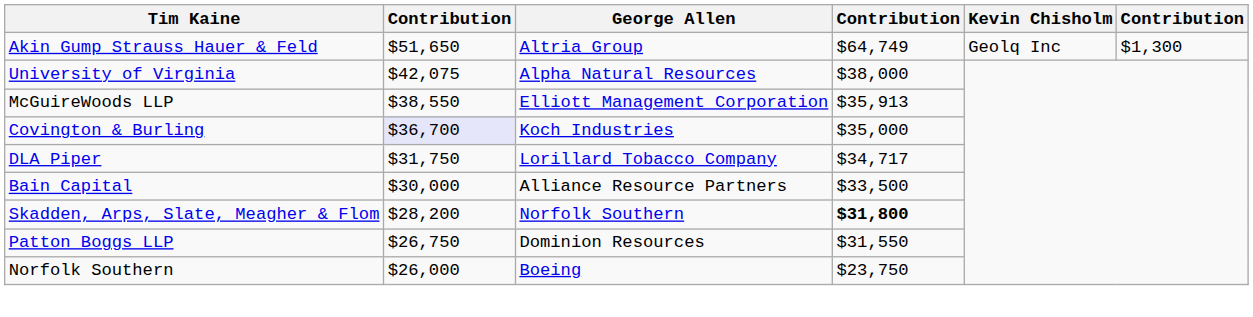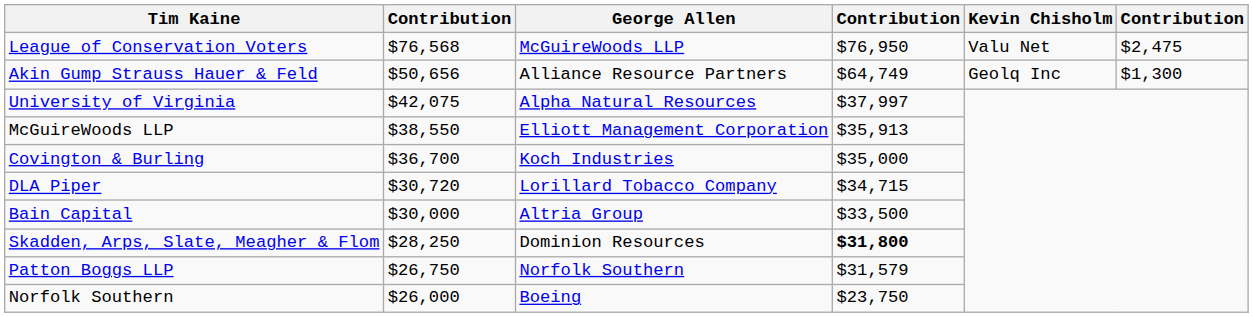 <table class="wikitable sortable">
 <tr>
 <th>Tim Kaine</th>
 <th>Contribution</th>
 <th>George Allen</th>
 <th>Contribution</th>
 <th>Kevin Chisholm</th>
 <th>Contribution</th>
 </tr>
 <tr>
+<td><a href='#'>League of Conservation Voters</a></td>
+<td>$76,568</td>
+<td><a href='#'>McGuireWoods LLP</a></td>
+<td>$76,950</td>
+<td>Valu Net</td>
+<td>$2,475</td>
+</tr>
+<tr>
 <td><a href='#'>Akin Gump Strauss Hauer & Feld</a></td>
-<td>$51,650</td>
-<td><a href='#'>Altria Group</a></td>
+<td>$50,656</td>
+<td>Alliance Resource Partners</td>
 <td>$64,749</td>
 <td>Geolq Inc</td>
 <td>$1,300</td>
 </tr>
 <tr>
 <td><a href='#'>University of Virginia</a></td>
 <td>$42,075</td>
 <td><a href='#'>Alpha Natural Resources</a></td>
-<td>$38,000</td>
+<td>$37,997</td>
 </tr>
 <tr>
 <td>McGuireWoods LLP</td>
 <td>$38,550</td>
 <td><a href='#'>Elliott Management Corporation</a></td>
 <td>$35,913</td>
 </tr>
 <tr>
 <td><a href='#'>Covington & Burling</a></td>
-<td style="background: lavender;">$36,700</td>
+<td>$36,700</td>
 <td><a href='#'>Koch Industries</a></td>
 <td>$35,000</td>
 </tr>
 <tr>
 <td><a href='#'>DLA Piper</a></td>
-<td>$31,750</td>
+<td>$30,720</td>
 <td><a href='#'>Lorillard Tobacco Company</a></td>
-<td>$34,717</td>
+<td>$34,715</td>
 </tr>
 <tr>
 <td><a href='#'>Bain Capital</a></td>
 <td>$30,000</td>
-<td>Alliance Resource Partners</td>
+<td><a href='#'>Altria Group</a></td>
 <td>$33,500</td>
 </tr>
 <tr>
 <td><a href='#'>Skadden, Arps, Slate, Meagher & Flom</a></td>
-<td>$28,200</td>
-<td><a href='#'>Norfolk Southern</a></td>
+<td>$28,250</td>
+<td>Dominion Resources</td>
 <td><strong>$31,800</strong></td>
 </tr>
 <tr>
 <td><a href='#'>Patton Boggs LLP</a></td>
 <td>$26,750</td>
-<td>Dominion Resources</td>
-<td>$31,550</td>
+<td><a href='#'>Norfolk Southern</a></td>
+<td>$31,579</td>
 </tr>
 <tr>
 <td>Norfolk Southern</td>
 <td>$26,000</td>
 <td><a href='#'>Boeing</a></td>
 <td>$23,750</td>
 </tr>
 </table>
